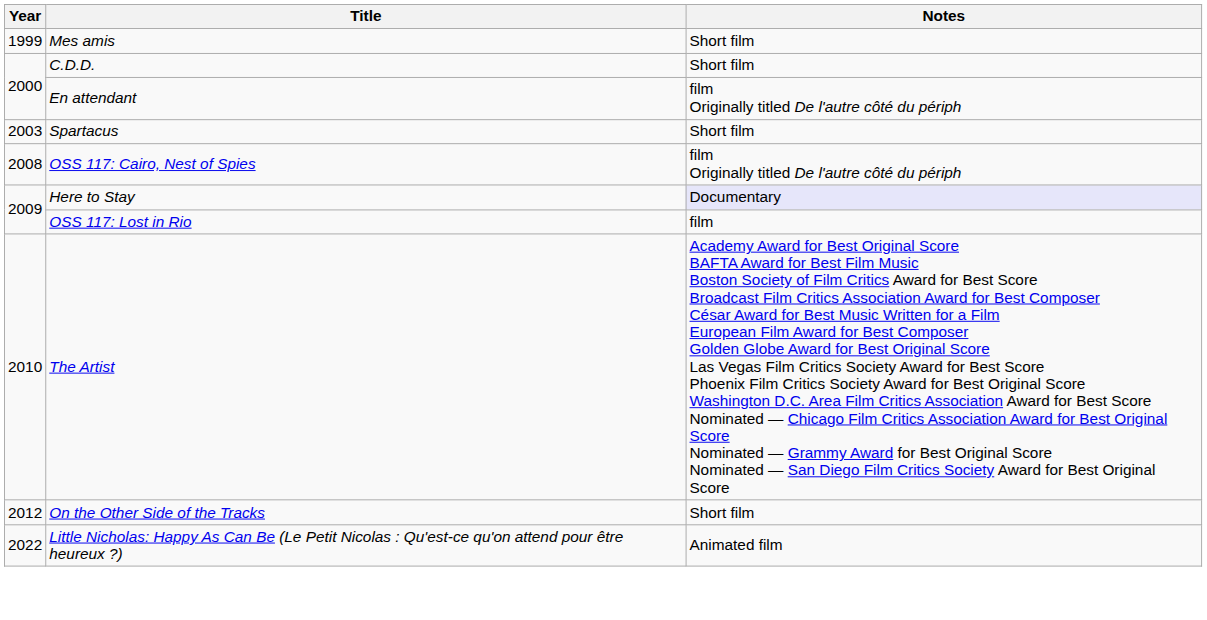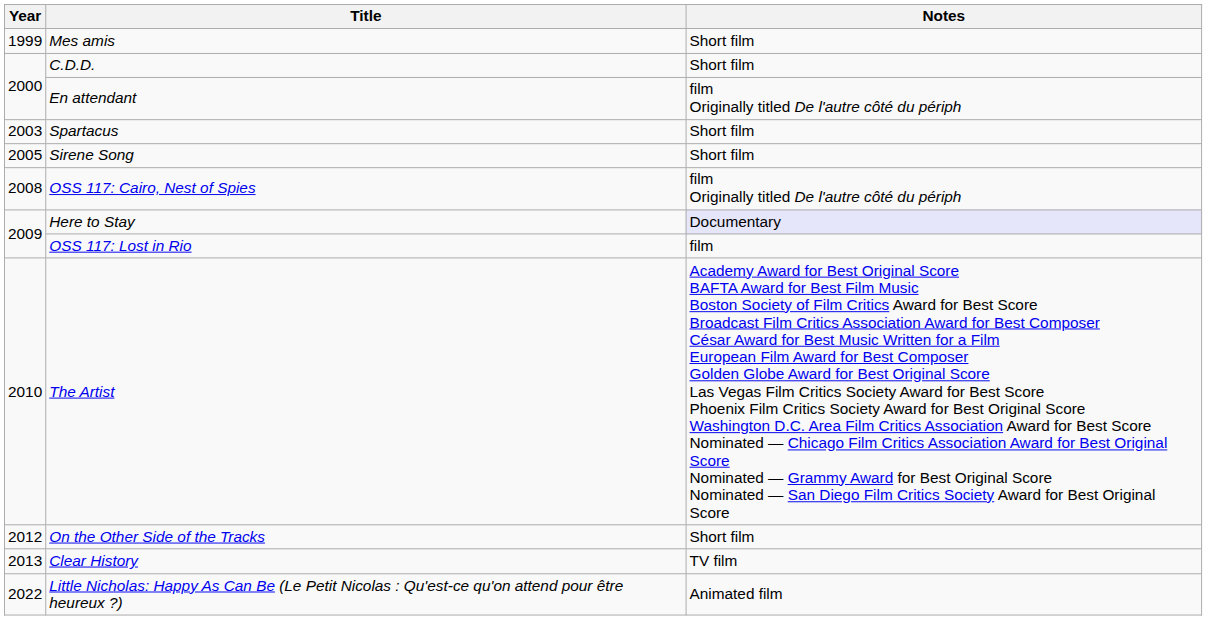 <table class="wikitable sortable">
 <tr>
 <th>Year</th>
 <th>Title</th>
 <th class="unsortable">Notes</th>
 </tr>
 <tr>
 <td>1999</td>
 <td><em>Mes amis</em></td>
 <td>Short film</td>
 </tr>
 <tr>
 <td rowspan=2>2000</td>
 <td><em>C.D.D.</em></td>
 <td>Short film</td>
 </tr>
 <tr>
 <td><em>En attendant</em></td>
 <td>film<br>Originally titled <em>De l'autre côté du périph</em></td>
 </tr>
 <tr>
 <td>2003</td>
 <td><em>Spartacus</em></td>
+<td>Short film</td>
+</tr>
+<tr>
+<td>2005</td>
+<td><em>Sirene Song</em></td>
 <td>Short film</td>
 </tr>
 <tr>
 <td>2008</td>
 <td><em><a href='#'>OSS 117: Cairo, Nest of Spies</a></em></td>
 <td>film<br>Originally titled <em>De l'autre côté du périph</em></td>
 </tr>
 <tr>
 <td rowspan=2>2009</td>
 <td><em>Here to Stay</em></td>
 <td style="background: lavender;">Documentary</td>
 </tr>
 <tr>
 <td><em><a href='#'>OSS 117: Lost in Rio</a></em></td>
 <td>film</td>
 </tr>
 <tr>
 <td>2010</td>
 <td><em><a href='#'>The Artist</a></em></td>
 <td><a href='#'>Academy Award for Best Original Score</a><br><a href='#'>BAFTA Award for Best Film Music</a><br><a href='#'>Boston Society of Film Critics</a> Award for Best Score<br><a href='#'>Broadcast Film Critics Association Award for Best Composer</a><br><a href='#'>César Award for Best Music Written for a Film</a><br><a href='#'>European Film Award for Best Composer</a><br><a href='#'>Golden Globe Award for Best Original Score</a><br>Las Vegas Film Critics Society Award for Best Score<br>Phoenix Film Critics Society Award for Best Original Score<br><a href='#'>Washington D.C. Area Film Critics Association</a> Award for Best Score<br>Nominated — <a href='#'>Chicago Film Critics Association Award for Best Original Score</a><br>Nominated — <a href='#'>Grammy Award</a> for Best Original Score<br>Nominated — <a href='#'>San Diego Film Critics Society</a> Award for Best Original Score</td>
 </tr>
 <tr>
 <td>2012</td>
 <td><em><a href='#'>On the Other Side of the Tracks</a></em></td>
 <td>Short film</td>
 </tr>
 <tr>
+<td>2013</td>
+<td><em><a href='#'>Clear History</a></em></td>
+<td>TV film</td>
+</tr>
+<tr>
 <td>2022</td>
 <td><em><a href='#'>Little Nicholas: Happy As Can Be</a> (Le Petit Nicolas : Qu'est-ce qu'on attend pour être heureux ?)</em></td>
 <td>Animated film</td>
 </tr>
 </table>
